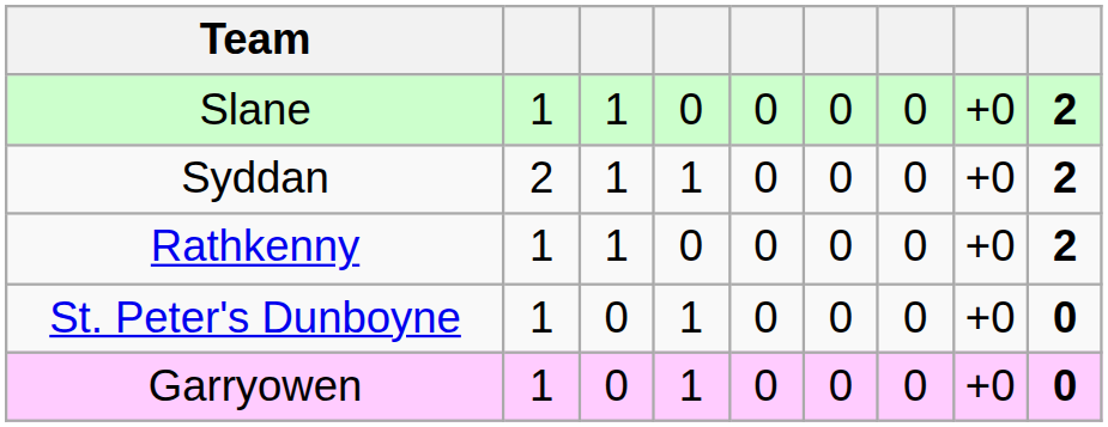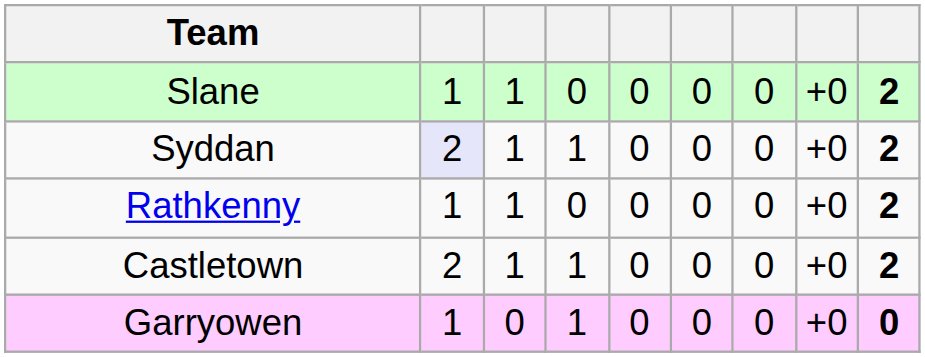 <table class="wikitable" style="text-align:center">
 <tr>
 <th width="175">Team</th>
 <th width="20"></th>
 <th width="20"></th>
 <th width="20"></th>
 <th width="20"></th>
 <th width="20"></th>
 <th width="20"></th>
 <th width="20"></th>
 <th width="20"></th>
 </tr>
 <tr style="background:#cfc;">
 <td>Slane</td>
 <td>1</td>
 <td>1</td>
 <td>0</td>
 <td>0</td>
 <td>0</td>
 <td>0</td>
 <td>+0</td>
 <td><strong>2</strong></td>
 </tr>
 <tr>
 <td>Syddan</td>
-<td>2</td>
+<td style="background: lavender;">2</td>
 <td>1</td>
 <td>1</td>
 <td>0</td>
 <td>0</td>
 <td>0</td>
 <td>+0</td>
 <td><strong>2</strong></td>
 </tr>
 <tr>
 <td><a href='#'>Rathkenny</a></td>
 <td>1</td>
 <td>1</td>
 <td>0</td>
 <td>0</td>
 <td>0</td>
 <td>0</td>
 <td>+0</td>
 <td><strong>2</strong></td>
 </tr>
 <tr>
-<td><a href='#'>St. Peter's Dunboyne</a></td>
+<td>Castletown</td>
+<td>2</td>
 <td>1</td>
-<td>0</td>
 <td>1</td>
 <td>0</td>
 <td>0</td>
 <td>0</td>
 <td>+0</td>
-<td><strong>0</strong></td>
+<td><strong>2</strong></td>
 </tr>
 <tr style="background:#fcf;">
 <td>Garryowen</td>
 <td>1</td>
 <td>0</td>
 <td>1</td>
 <td>0</td>
 <td>0</td>
 <td>0</td>
 <td>+0</td>
 <td><strong>0</strong></td>
 </tr>
 </table>
